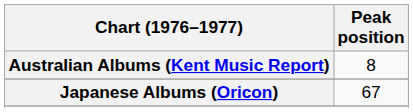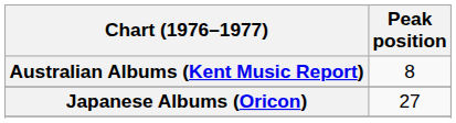 <table class="wikitable sortable plainrowheaders" style="text-align:center">
 <tr>
 <th scope="col">Chart (1976–1977)</th>
 <th scope="col">Peak<br>position</th>
 </tr>
 <tr>
 <th scope="row">Australian Albums (<a href='#'>Kent Music Report</a>)</th>
 <td>8</td>
 </tr>
 <tr>
 </tr>
 <tr>
 </tr>
 <tr>
 <th scope="row">Japanese Albums (<a href='#'>Oricon</a>)</th>
-<td align="center">67</td>
+<td align="center">27</td>
 </tr>
 <tr>
 </tr>
 <tr>
 </tr>
 </table>
